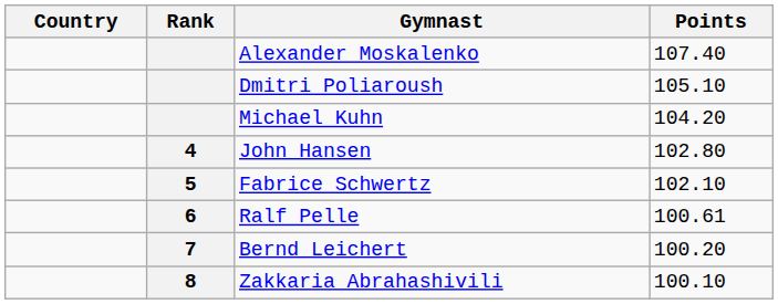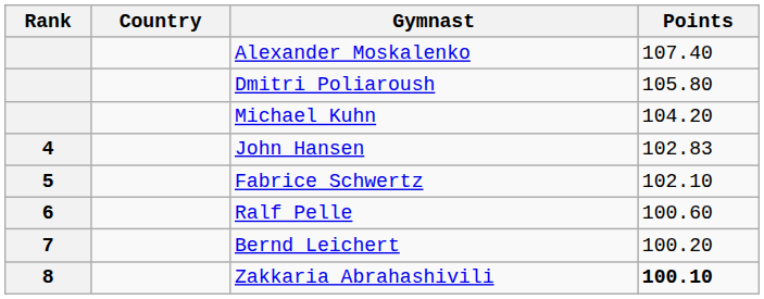 <table class="wikitable" width=500>
 <tr bgcolor="#efefef">
+<th>Rank</th>
 <th>Country</th>
-<th>Rank</th>
 <th>Gymnast</th>
 <th>Points</th>
 </tr>
 <tr>
+<th></th>
 <td></td>
-<th></th>
 <td><a href='#'>Alexander Moskalenko</a></td>
 <td>107.40</td>
 </tr>
 <tr>
+<th></th>
 <td></td>
-<th></th>
 <td><a href='#'>Dmitri Poliaroush</a></td>
-<td>105.10</td>
+<td>105.80</td>
 </tr>
 <tr>
+<th></th>
 <td></td>
-<th></th>
 <td><a href='#'>Michael Kuhn</a></td>
 <td>104.20</td>
 </tr>
 <tr>
+<th>4</th>
 <td></td>
-<th>4</th>
 <td><a href='#'>John Hansen</a></td>
-<td>102.80</td>
+<td>102.83</td>
 </tr>
 <tr>
+<th>5</th>
 <td></td>
-<th>5</th>
 <td><a href='#'>Fabrice Schwertz</a></td>
 <td>102.10</td>
 </tr>
 <tr>
+<th>6</th>
 <td></td>
-<th>6</th>
 <td><a href='#'>Ralf Pelle</a></td>
-<td>100.61</td>
+<td>100.60</td>
 </tr>
 <tr>
+<th>7</th>
 <td></td>
-<th>7</th>
 <td><a href='#'>Bernd Leichert</a></td>
 <td>100.20</td>
 </tr>
 <tr>
+<th>8</th>
 <td></td>
-<th>8</th>
 <td><a href='#'>Zakkaria Abrahashivili</a></td>
-<td>100.10</td>
+<td><strong>100.10</strong></td>
 </tr>
 </table>
